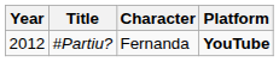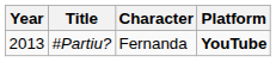 <table class="wikitable" style="font-size: 95%;">
 <tr>
 <th>Year</th>
 <th>Title</th>
 <th>Character</th>
 <th>Platform</th>
 </tr>
 <tr>
-<td>2012</td>
+<td>2013</td>
 <td><em>#Partiu?</em></td>
 <td>Fernanda</td>
 <td><strong>YouTube</strong></td>
 </tr>
 </table>
